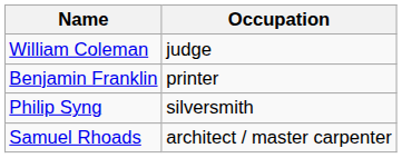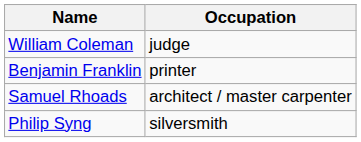 <table class="wikitable">
 <tr>
 <th>Name</th>
 <th>Occupation</th>
 </tr>
 <tr>
 <td><a href='#'>William Coleman</a></td>
 <td>judge</td>
 </tr>
 <tr>
 <td><a href='#'>Benjamin Franklin</a></td>
 <td>printer</td>
 </tr>
 <tr>
+<td><a href='#'>Samuel Rhoads</a></td>
+<td>architect / master carpenter</td>
+</tr>
+<tr>
 <td><a href='#'>Philip Syng</a></td>
 <td>silversmith</td>
 </tr>
-<tr>
-<td><a href='#'>Samuel Rhoads</a></td>
-<td>architect / master carpenter</td>
-</tr>
 </table>
